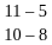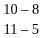 <table style="text-align:center">
 <tr>
 <th width=200></th>
 <th width=100></th>
 <th width=200></th>
 </tr>
 <tr>
 <td align=right><strong></strong></td>
-<td>11 – 5</td>
+<td>10 – 8</td>
 <td align=left></td>
 </tr>
 <tr>
 <td align=right><strong></strong></td>
-<td>10 – 8</td>
+<td>11 – 5</td>
 <td align=left></td>
 </tr>
 </table>
